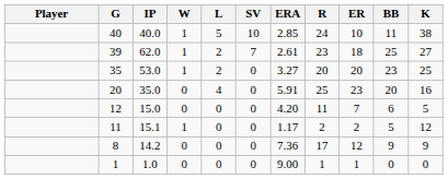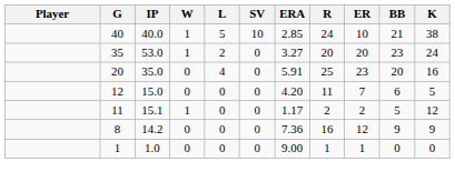 <table class="wikitable sortable">
 <tr>
 <th bgcolor="#DDDDFF" width="19%">Player</th>
 <th bgcolor="#DDDDFF" width="7%">G</th>
 <th bgcolor="#DDDDFF" width="7%">IP</th>
 <th bgcolor="#DDDDFF" width="7%">W</th>
 <th bgcolor="#DDDDFF" width="7%">L</th>
 <th bgcolor="#DDDDFF" width="7%">SV</th>
 <th bgcolor="#DDDDFF" width="7%">ERA</th>
 <th bgcolor="#DDDDFF" width="7%">R</th>
 <th bgcolor="#DDDDFF" width="7%">ER</th>
 <th bgcolor="#DDDDFF" width="7%">BB</th>
 <th bgcolor="#DDDDFF" width="7%">K</th>
 </tr>
 <tr align="center">
 <td></td>
 <td>40</td>
 <td>40.0</td>
 <td>1</td>
 <td>5</td>
 <td>10</td>
 <td>2.85</td>
 <td>24</td>
 <td>10</td>
-<td>11</td>
+<td>21</td>
 <td>38</td>
-</tr>
-<tr align="center">
-<td></td>
-<td>39</td>
-<td>62.0</td>
-<td>1</td>
-<td>2</td>
-<td>7</td>
-<td>2.61</td>
-<td>23</td>
-<td>18</td>
-<td>25</td>
-<td>27</td>
 </tr>
 <tr align="center">
 <td></td>
 <td>35</td>
 <td>53.0</td>
 <td>1</td>
 <td>2</td>
 <td>0</td>
 <td>3.27</td>
 <td>20</td>
 <td>20</td>
 <td>23</td>
-<td>25</td>
+<td>24</td>
 </tr>
 <tr align="center">
 <td></td>
 <td>20</td>
 <td>35.0</td>
 <td>0</td>
 <td>4</td>
 <td>0</td>
 <td>5.91</td>
 <td>25</td>
 <td>23</td>
 <td>20</td>
 <td>16</td>
 </tr>
 <tr align="center">
 <td></td>
 <td>12</td>
 <td>15.0</td>
 <td>0</td>
 <td>0</td>
 <td>0</td>
 <td>4.20</td>
 <td>11</td>
 <td>7</td>
 <td>6</td>
 <td>5</td>
 </tr>
 <tr align="center">
 <td></td>
 <td>11</td>
 <td>15.1</td>
 <td>1</td>
 <td>0</td>
 <td>0</td>
 <td>1.17</td>
 <td>2</td>
 <td>2</td>
 <td>5</td>
 <td>12</td>
 </tr>
 <tr align="center">
 <td></td>
 <td>8</td>
 <td>14.2</td>
 <td>0</td>
 <td>0</td>
 <td>0</td>
 <td>7.36</td>
-<td>17</td>
+<td>16</td>
 <td>12</td>
 <td>9</td>
 <td>9</td>
 </tr>
 <tr align="center">
 <td></td>
 <td>1</td>
 <td>1.0</td>
 <td>0</td>
 <td>0</td>
 <td>0</td>
 <td>9.00</td>
 <td>1</td>
 <td>1</td>
 <td>0</td>
 <td>0</td>
 </tr>
 </table>
